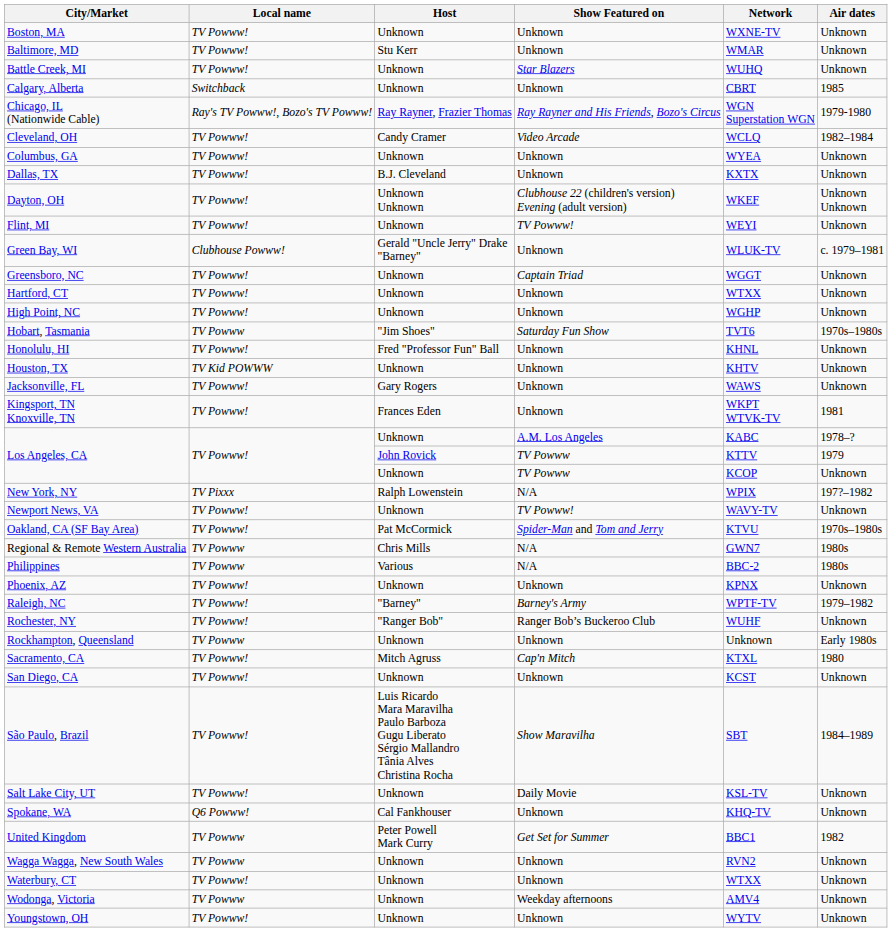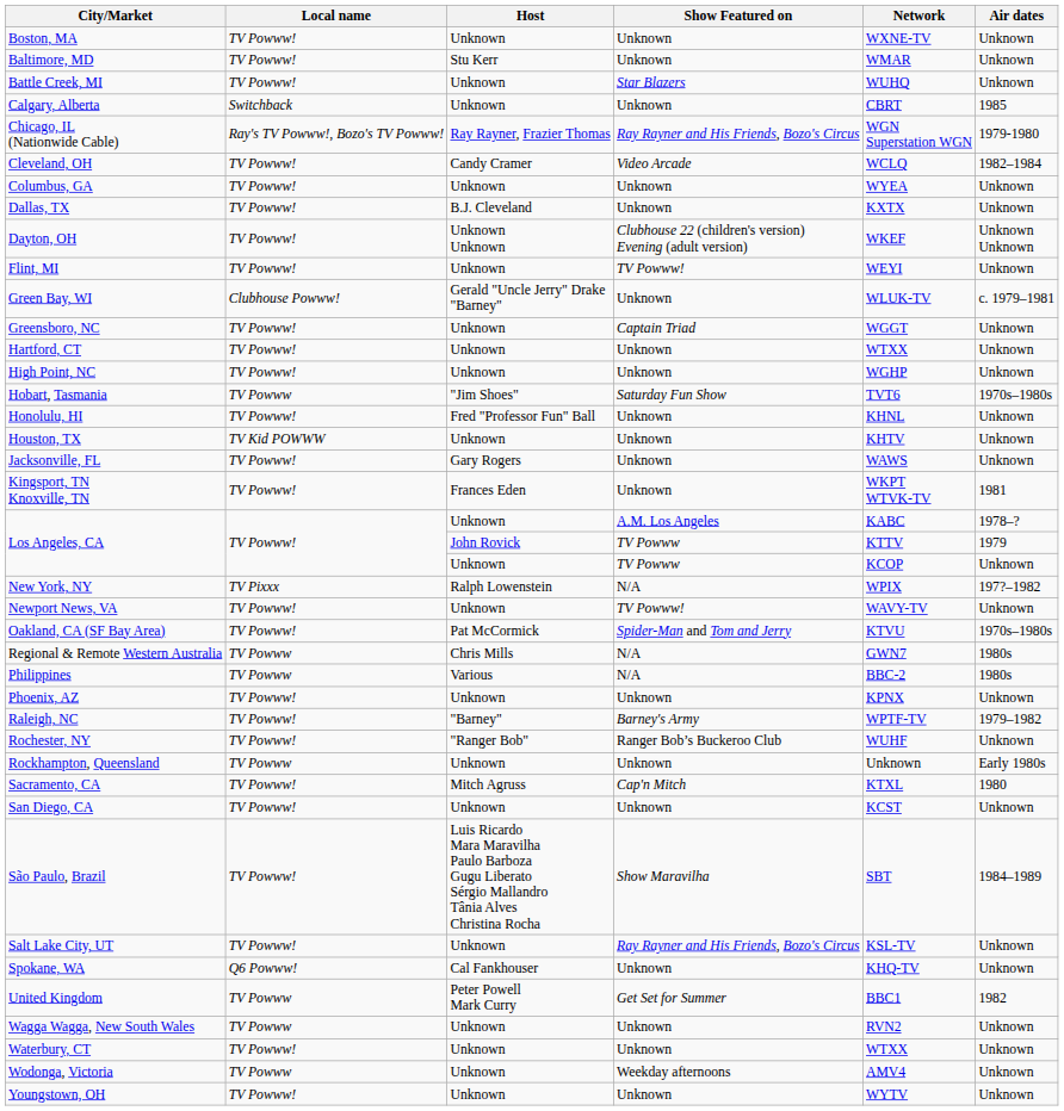 <table class="wikitable" style=white-space:nowrap;">
 <tr>
 <th>City/Market</th>
 <th>Local name</th>
 <th>Host</th>
 <th>Show Featured on</th>
 <th>Network</th>
 <th>Air dates</th>
 </tr>
 <tr>
 <td><a href='#'>Boston, MA</a></td>
 <td><em>TV Powww!</em></td>
 <td>Unknown</td>
 <td>Unknown</td>
 <td><a href='#'>WXNE-TV</a></td>
 <td>Unknown</td>
 </tr>
 <tr>
 <td><a href='#'>Baltimore, MD</a></td>
 <td><em>TV Powww!</em></td>
 <td>Stu Kerr</td>
 <td>Unknown</td>
 <td><a href='#'>WMAR</a></td>
 <td>Unknown</td>
 </tr>
 <tr>
 <td><a href='#'>Battle Creek, MI</a></td>
 <td><em>TV Powww!</em></td>
 <td>Unknown</td>
 <td><em><a href='#'>Star Blazers</a></em></td>
 <td><a href='#'>WUHQ</a></td>
 <td>Unknown</td>
 </tr>
 <tr>
 <td><a href='#'>Calgary, Alberta</a></td>
 <td><em>Switchback</em></td>
 <td>Unknown</td>
 <td>Unknown</td>
 <td><a href='#'>CBRT</a></td>
 <td>1985</td>
 </tr>
 <tr>
 <td><a href='#'>Chicago, IL</a><br>(Nationwide Cable)</td>
 <td><em>Ray's TV Powww!</em>, <em>Bozo's TV Powww!</em></td>
 <td><a href='#'>Ray Rayner</a>, <a href='#'>Frazier Thomas</a></td>
 <td><em><a href='#'>Ray Rayner and His Friends</a></em>, <em><a href='#'>Bozo's Circus</a></em></td>
 <td><a href='#'>WGN</a><br><a href='#'>Superstation WGN</a></td>
 <td>1979-1980</td>
 </tr>
 <tr>
 <td><a href='#'>Cleveland, OH</a></td>
 <td><em>TV Powww!</em></td>
 <td>Candy Cramer</td>
 <td><em>Video Arcade</em></td>
 <td><a href='#'>WCLQ</a></td>
 <td>1982–1984</td>
 </tr>
 <tr>
 <td><a href='#'>Columbus, GA</a></td>
 <td><em>TV Powww!</em></td>
 <td>Unknown</td>
 <td>Unknown</td>
 <td><a href='#'>WYEA</a></td>
 <td>Unknown</td>
 </tr>
 <tr>
 <td><a href='#'>Dallas, TX</a></td>
 <td><em>TV Powww!</em></td>
 <td>B.J. Cleveland</td>
 <td>Unknown</td>
 <td><a href='#'>KXTX</a></td>
 <td>Unknown</td>
 </tr>
 <tr>
 <td><a href='#'>Dayton, OH</a></td>
 <td><em>TV Powww!</em></td>
 <td>Unknown<br>Unknown</td>
 <td><em>Clubhouse 22</em> (children's version)<br><em>Evening</em> (adult version)</td>
 <td><a href='#'>WKEF</a></td>
 <td>Unknown<br>Unknown</td>
 </tr>
 <tr>
 <td><a href='#'>Flint, MI</a></td>
 <td><em>TV Powww!</em></td>
 <td>Unknown</td>
 <td><em>TV Powww!</em></td>
 <td><a href='#'>WEYI</a></td>
 <td>Unknown</td>
 </tr>
 <tr>
 <td><a href='#'>Green Bay, WI</a></td>
 <td><em>Clubhouse Powww!</em></td>
 <td>Gerald "Uncle Jerry" Drake<br>"Barney"</td>
 <td>Unknown</td>
 <td><a href='#'>WLUK-TV</a></td>
 <td>c. 1979–1981</td>
 </tr>
 <tr>
 <td><a href='#'>Greensboro, NC</a></td>
 <td><em>TV Powww!</em></td>
 <td>Unknown</td>
 <td><em>Captain Triad</em></td>
 <td><a href='#'>WGGT</a></td>
 <td>Unknown</td>
 </tr>
 <tr>
 <td><a href='#'>Hartford, CT</a></td>
 <td><em>TV Powww!</em></td>
 <td>Unknown</td>
 <td>Unknown</td>
 <td><a href='#'>WTXX</a></td>
 <td>Unknown</td>
 </tr>
 <tr>
 <td><a href='#'>High Point, NC</a></td>
 <td><em>TV Powww!</em></td>
 <td>Unknown</td>
 <td>Unknown</td>
 <td><a href='#'>WGHP</a></td>
 <td>Unknown</td>
 </tr>
 <tr>
 <td><a href='#'>Hobart</a>, <a href='#'>Tasmania</a></td>
 <td><em>TV Powww</em></td>
 <td>"Jim Shoes"</td>
 <td><em>Saturday Fun Show</em></td>
 <td><a href='#'>TVT6</a></td>
 <td>1970s–1980s</td>
 </tr>
 <tr>
 <td><a href='#'>Honolulu, HI</a></td>
 <td><em>TV Powww!</em></td>
 <td>Fred "Professor Fun" Ball</td>
 <td>Unknown</td>
 <td><a href='#'>KHNL</a></td>
 <td>Unknown</td>
 </tr>
 <tr>
 <td><a href='#'>Houston, TX</a></td>
 <td><em>TV Kid POWWW</em></td>
 <td>Unknown</td>
 <td>Unknown</td>
 <td><a href='#'>KHTV</a></td>
 <td>Unknown</td>
 </tr>
 <tr>
 <td><a href='#'>Jacksonville, FL</a></td>
 <td><em>TV Powww!</em></td>
 <td>Gary Rogers</td>
 <td>Unknown</td>
 <td><a href='#'>WAWS</a></td>
 <td>Unknown</td>
 </tr>
 <tr>
 <td><a href='#'>Kingsport, TN</a><br><a href='#'>Knoxville, TN</a></td>
 <td><em>TV Powww!</em></td>
 <td>Frances Eden</td>
 <td>Unknown</td>
 <td><a href='#'>WKPT</a><br><a href='#'>WTVK-TV</a></td>
 <td>1981</td>
 </tr>
 <tr>
 <td rowspan="3"><a href='#'>Los Angeles, CA</a></td>
 <td rowspan="3"><em>TV Powww!</em></td>
 <td>Unknown</td>
 <td><a href='#'>A.M. Los Angeles</a></td>
 <td><a href='#'>KABC</a></td>
 <td>1978–?</td>
 </tr>
 <tr>
 <td><a href='#'>John Rovick</a></td>
 <td><em>TV Powww</em></td>
 <td><a href='#'>KTTV</a></td>
 <td>1979</td>
 </tr>
 <tr>
 <td>Unknown</td>
 <td><em>TV Powww</em></td>
 <td><a href='#'>KCOP</a></td>
 <td>Unknown</td>
 </tr>
 <tr>
 <td><a href='#'>New York, NY</a></td>
 <td><em>TV Pixxx</em></td>
 <td>Ralph Lowenstein</td>
 <td>N/A</td>
 <td><a href='#'>WPIX</a></td>
 <td>197?–1982</td>
 </tr>
 <tr>
 <td><a href='#'>Newport News, VA</a></td>
 <td><em>TV Powww!</em></td>
 <td>Unknown</td>
 <td><em>TV Powww!</em></td>
 <td><a href='#'>WAVY-TV</a></td>
 <td>Unknown</td>
 </tr>
 <tr>
 <td><a href='#'>Oakland, CA (SF Bay Area)</a></td>
 <td><em>TV Powww!</em></td>
 <td>Pat McCormick</td>
 <td><em><a href='#'>Spider-Man</a></em> and <em><a href='#'>Tom and Jerry</a></em></td>
 <td><a href='#'>KTVU</a></td>
 <td>1970s–1980s</td>
 </tr>
 <tr>
 <td>Regional & Remote <a href='#'>Western Australia</a></td>
 <td><em>TV Powww</em></td>
 <td>Chris Mills</td>
 <td>N/A</td>
 <td><a href='#'>GWN7</a></td>
 <td>1980s</td>
 </tr>
 <tr>
 <td><a href='#'>Philippines</a></td>
 <td><em>TV Powww</em></td>
 <td>Various</td>
 <td>N/A</td>
 <td><a href='#'>BBC-2</a></td>
 <td>1980s</td>
 </tr>
 <tr>
 <td><a href='#'>Phoenix, AZ</a></td>
 <td><em>TV Powww!</em></td>
 <td>Unknown</td>
 <td>Unknown</td>
 <td><a href='#'>KPNX</a></td>
 <td>Unknown</td>
 </tr>
 <tr>
 <td><a href='#'>Raleigh, NC</a></td>
 <td><em>TV Powww!</em></td>
 <td>"Barney"</td>
 <td><em>Barney's Army</em></td>
 <td><a href='#'>WPTF-TV</a></td>
 <td>1979–1982</td>
 </tr>
 <tr>
 <td><a href='#'>Rochester, NY</a></td>
 <td><em>TV Powww!</em></td>
 <td>"Ranger Bob"</td>
 <td>Ranger Bob’s Buckeroo Club</td>
 <td><a href='#'>WUHF</a></td>
 <td>Unknown</td>
 </tr>
 <tr>
 <td><a href='#'>Rockhampton</a>, <a href='#'>Queensland</a></td>
 <td><em>TV Powww</em></td>
 <td>Unknown</td>
 <td>Unknown</td>
 <td>Unknown</td>
 <td>Early 1980s</td>
 </tr>
 <tr>
 <td><a href='#'>Sacramento, CA</a></td>
 <td><em>TV Powww!</em></td>
 <td>Mitch Agruss</td>
 <td><em>Cap'n Mitch</em></td>
 <td><a href='#'>KTXL</a></td>
 <td>1980</td>
 </tr>
 <tr>
 <td><a href='#'>San Diego, CA</a></td>
 <td><em>TV Powww!</em></td>
 <td>Unknown</td>
 <td>Unknown</td>
 <td><a href='#'>KCST</a></td>
 <td>Unknown</td>
 </tr>
 <tr>
 <td><a href='#'>São Paulo</a>, <a href='#'>Brazil</a></td>
 <td><em>TV Powww!</em></td>
 <td>Luis Ricardo<br>Mara Maravilha<br>Paulo Barboza<br>Gugu Liberato<br>Sérgio Mallandro<br>Tânia Alves<br>Christina Rocha</td>
 <td><em>Show Maravilha</em></td>
 <td><a href='#'>SBT</a></td>
 <td>1984–1989</td>
 </tr>
 <tr>
 <td><a href='#'>Salt Lake City, UT</a></td>
 <td><em>TV Powww!</em></td>
 <td>Unknown</td>
-<td>Daily Movie</td>
+<td><em><a href='#'>Ray Rayner and His Friends</a></em>, <em><a href='#'>Bozo's Circus</a></em></td>
 <td><a href='#'>KSL-TV</a></td>
 <td>Unknown</td>
 </tr>
 <tr>
 <td><a href='#'>Spokane, WA</a></td>
 <td><em>Q6 Powww!</em></td>
 <td>Cal Fankhouser</td>
 <td>Unknown</td>
 <td><a href='#'>KHQ-TV</a></td>
 <td>Unknown</td>
 </tr>
 <tr>
 <td><a href='#'>United Kingdom</a></td>
 <td><em>TV Powww</em></td>
 <td>Peter Powell<br>Mark Curry</td>
 <td><em>Get Set for Summer</em></td>
 <td><a href='#'>BBC1</a></td>
 <td>1982</td>
 </tr>
 <tr>
 <td><a href='#'>Wagga Wagga</a>, <a href='#'>New South Wales</a></td>
 <td><em>TV Powww</em></td>
 <td>Unknown</td>
 <td>Unknown</td>
 <td><a href='#'>RVN2</a></td>
 <td>Unknown</td>
 </tr>
 <tr>
 <td><a href='#'>Waterbury, CT</a></td>
 <td><em>TV Powww!</em></td>
 <td>Unknown</td>
 <td>Unknown</td>
 <td><a href='#'>WTXX</a></td>
 <td>Unknown</td>
 </tr>
 <tr>
 <td><a href='#'>Wodonga</a>, <a href='#'>Victoria</a></td>
 <td><em>TV Powww</em></td>
 <td>Unknown</td>
 <td>Weekday afternoons</td>
 <td><a href='#'>AMV4</a></td>
 <td>Unknown</td>
 </tr>
 <tr>
 <td><a href='#'>Youngstown, OH</a></td>
 <td><em>TV Powww!</em></td>
 <td>Unknown</td>
 <td>Unknown</td>
 <td><a href='#'>WYTV</a></td>
 <td>Unknown</td>
 </tr>
 </table>
